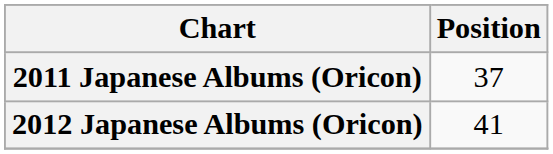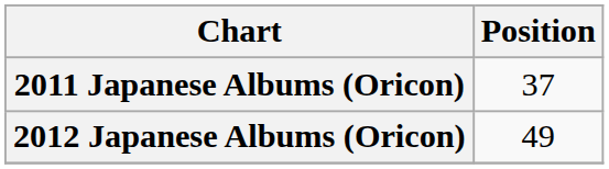 <table class="wikitable sortable plainrowheaders" style="text-align:center">
 <tr>
 <th scope="col">Chart</th>
 <th scope="col">Position</th>
 </tr>
 <tr>
 <th scope="row">2011 Japanese Albums (Oricon)</th>
 <td>37</td>
 </tr>
 <tr>
 <th scope="row">2012 Japanese Albums (Oricon)</th>
-<td>41</td>
+<td>49</td>
 </tr>
 <tr>
 </tr>
 </table>
